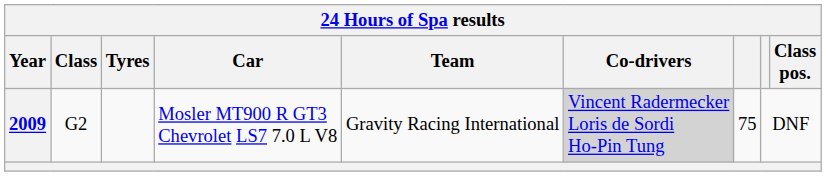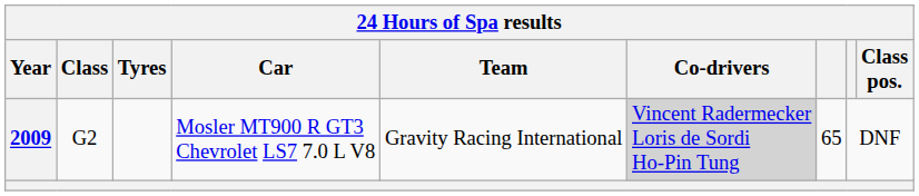 <table class="wikitable" style="text-align:center; font-size:90%">
 <tr>
 <th colspan=10><a href='#'>24 Hours of Spa</a> results</th>
 </tr>
 <tr>
 <th scope="col">Year</th>
 <th scope="col">Class</th>
 <th scope="col">Tyres</th>
 <th scope="col">Car</th>
 <th scope="col">Team</th>
 <th scope="col">Co-drivers</th>
 <th scope="col"></th>
 <th scope="col"></th>
 <th scope="col">Class<br>pos.</th>
 </tr>
 <tr>
 <th><a href='#'>2009</a></th>
 <td>G2</td>
 <td></td>
 <td align="left" nowrap><a href='#'>Mosler MT900 R GT3</a><br><a href='#'>Chevrolet</a> <a href='#'>LS7</a> 7.0 L V8</td>
 <td align="left" nowrap> Gravity Racing International</td>
 <td align="left" nowrap style="background: lightgrey;"> <a href='#'>Vincent Radermecker</a><br>  <a href='#'>Loris de Sordi</a><br> <a href='#'>Ho-Pin Tung</a></td>
-<td>75</td>
+<td>65</td>
 <td colspan=2>DNF</td>
 </tr>
 <tr>
 <th colspan="10"></th>
 </tr>
 </table>
